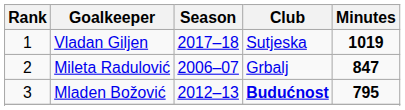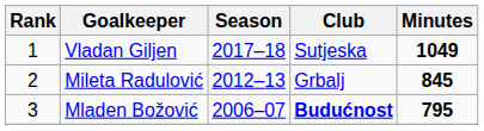 <table class="wikitable" style="text-align:center; font-size:95%">
 <tr>
 <th scope="col">Rank</th>
 <th scope="col">Goalkeeper</th>
 <th scope="col">Season</th>
 <th scope="col" class="unsortable">Club</th>
 <th scope="col">Minutes</th>
 </tr>
 <tr>
 <td>1</td>
 <td scope="row" style="text-align:left;"> <a href='#'>Vladan Giljen</a></td>
 <td><a href='#'>2017–18</a></td>
 <td style="text-align:left;"><a href='#'>Sutjeska</a></td>
-<td><strong>1019</strong></td>
+<td><strong>1049</strong></td>
 </tr>
 <tr>
 <td>2</td>
 <td scope="row" style="text-align:left;"> <a href='#'>Mileta Radulović</a></td>
-<td><a href='#'>2006–07</a></td>
+<td><a href='#'>2012–13</a></td>
 <td style="text-align:left;"><a href='#'>Grbalj</a></td>
-<td><strong>847</strong></td>
+<td><strong>845</strong></td>
 </tr>
 <tr>
 <td>3</td>
 <td scope="row" style="text-align:left;"> <a href='#'>Mladen Božović</a></td>
-<td><a href='#'>2012–13</a></td>
+<td><a href='#'>2006–07</a></td>
 <td style="text-align:left;"><strong><a href='#'>Budućnost</a></strong></td>
 <td><strong>795</strong></td>
 </tr>
 <tr>
 </tr>
 <tr class="sortbottom">
 </tr>
 </table>
